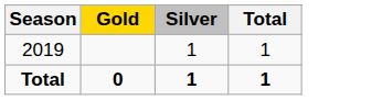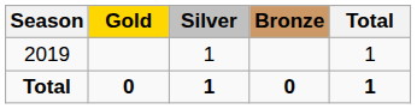 <table class="wikitable" style="text-align:center;">
 <tr>
 <th width = "55">Season</th>
 <th width = "55" style="background: gold;">Gold</th>
 <th width = "55" style="background: silver;">Silver</th>
+<th width = "55" style="background: #cc9966;">Bronze</th>
 <th width = "55">Total</th>
 </tr>
 <tr>
 <td>2019</td>
 <td></td>
 <td>1</td>
+<td></td>
 <td>1</td>
 </tr>
 <tr>
 <td><strong>Total</strong></td>
 <td><strong>0</strong></td>
 <td><strong>1</strong></td>
+<td><strong>0</strong></td>
 <td><strong>1</strong></td>
 </tr>
 </table>
